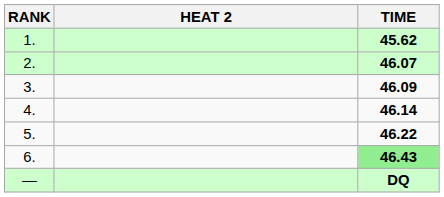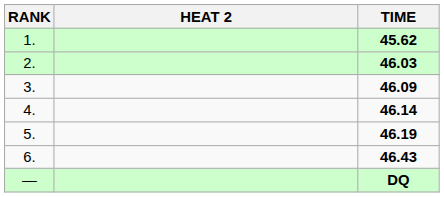 <table class="wikitable" style="border-collapse: collapse; font-size: 90%;">
 <tr>
 <th>RANK</th>
 <th style="width: 20em">HEAT 2</th>
 <th style="width: 5em">TIME</th>
 </tr>
 <tr style="background:#ccffcc;">
 <td align="center">1.</td>
 <td></td>
 <td align="center"><strong>45.62</strong></td>
 </tr>
 <tr style="background:#ccffcc;">
 <td align="center">2.</td>
 <td></td>
-<td align="center"><strong>46.07</strong></td>
+<td align="center"><strong>46.03</strong></td>
 </tr>
 <tr>
 <td align="center">3.</td>
 <td></td>
 <td align="center"><strong>46.09</strong></td>
 </tr>
 <tr>
 <td align="center">4.</td>
 <td></td>
 <td align="center"><strong>46.14</strong></td>
 </tr>
 <tr>
 <td align="center">5.</td>
 <td></td>
-<td align="center"><strong>46.22</strong></td>
+<td align="center"><strong>46.19</strong></td>
 </tr>
 <tr>
 <td align="center">6.</td>
 <td></td>
-<td align="center" style="background: lightgreen;"><strong>46.43</strong></td>
+<td align="center"><strong>46.43</strong></td>
 </tr>
 <tr style="background:#ccffcc;">
 <td align="center">—</td>
 <td></td>
 <td align="center"><strong>DQ</strong></td>
 </tr>
 </table>
